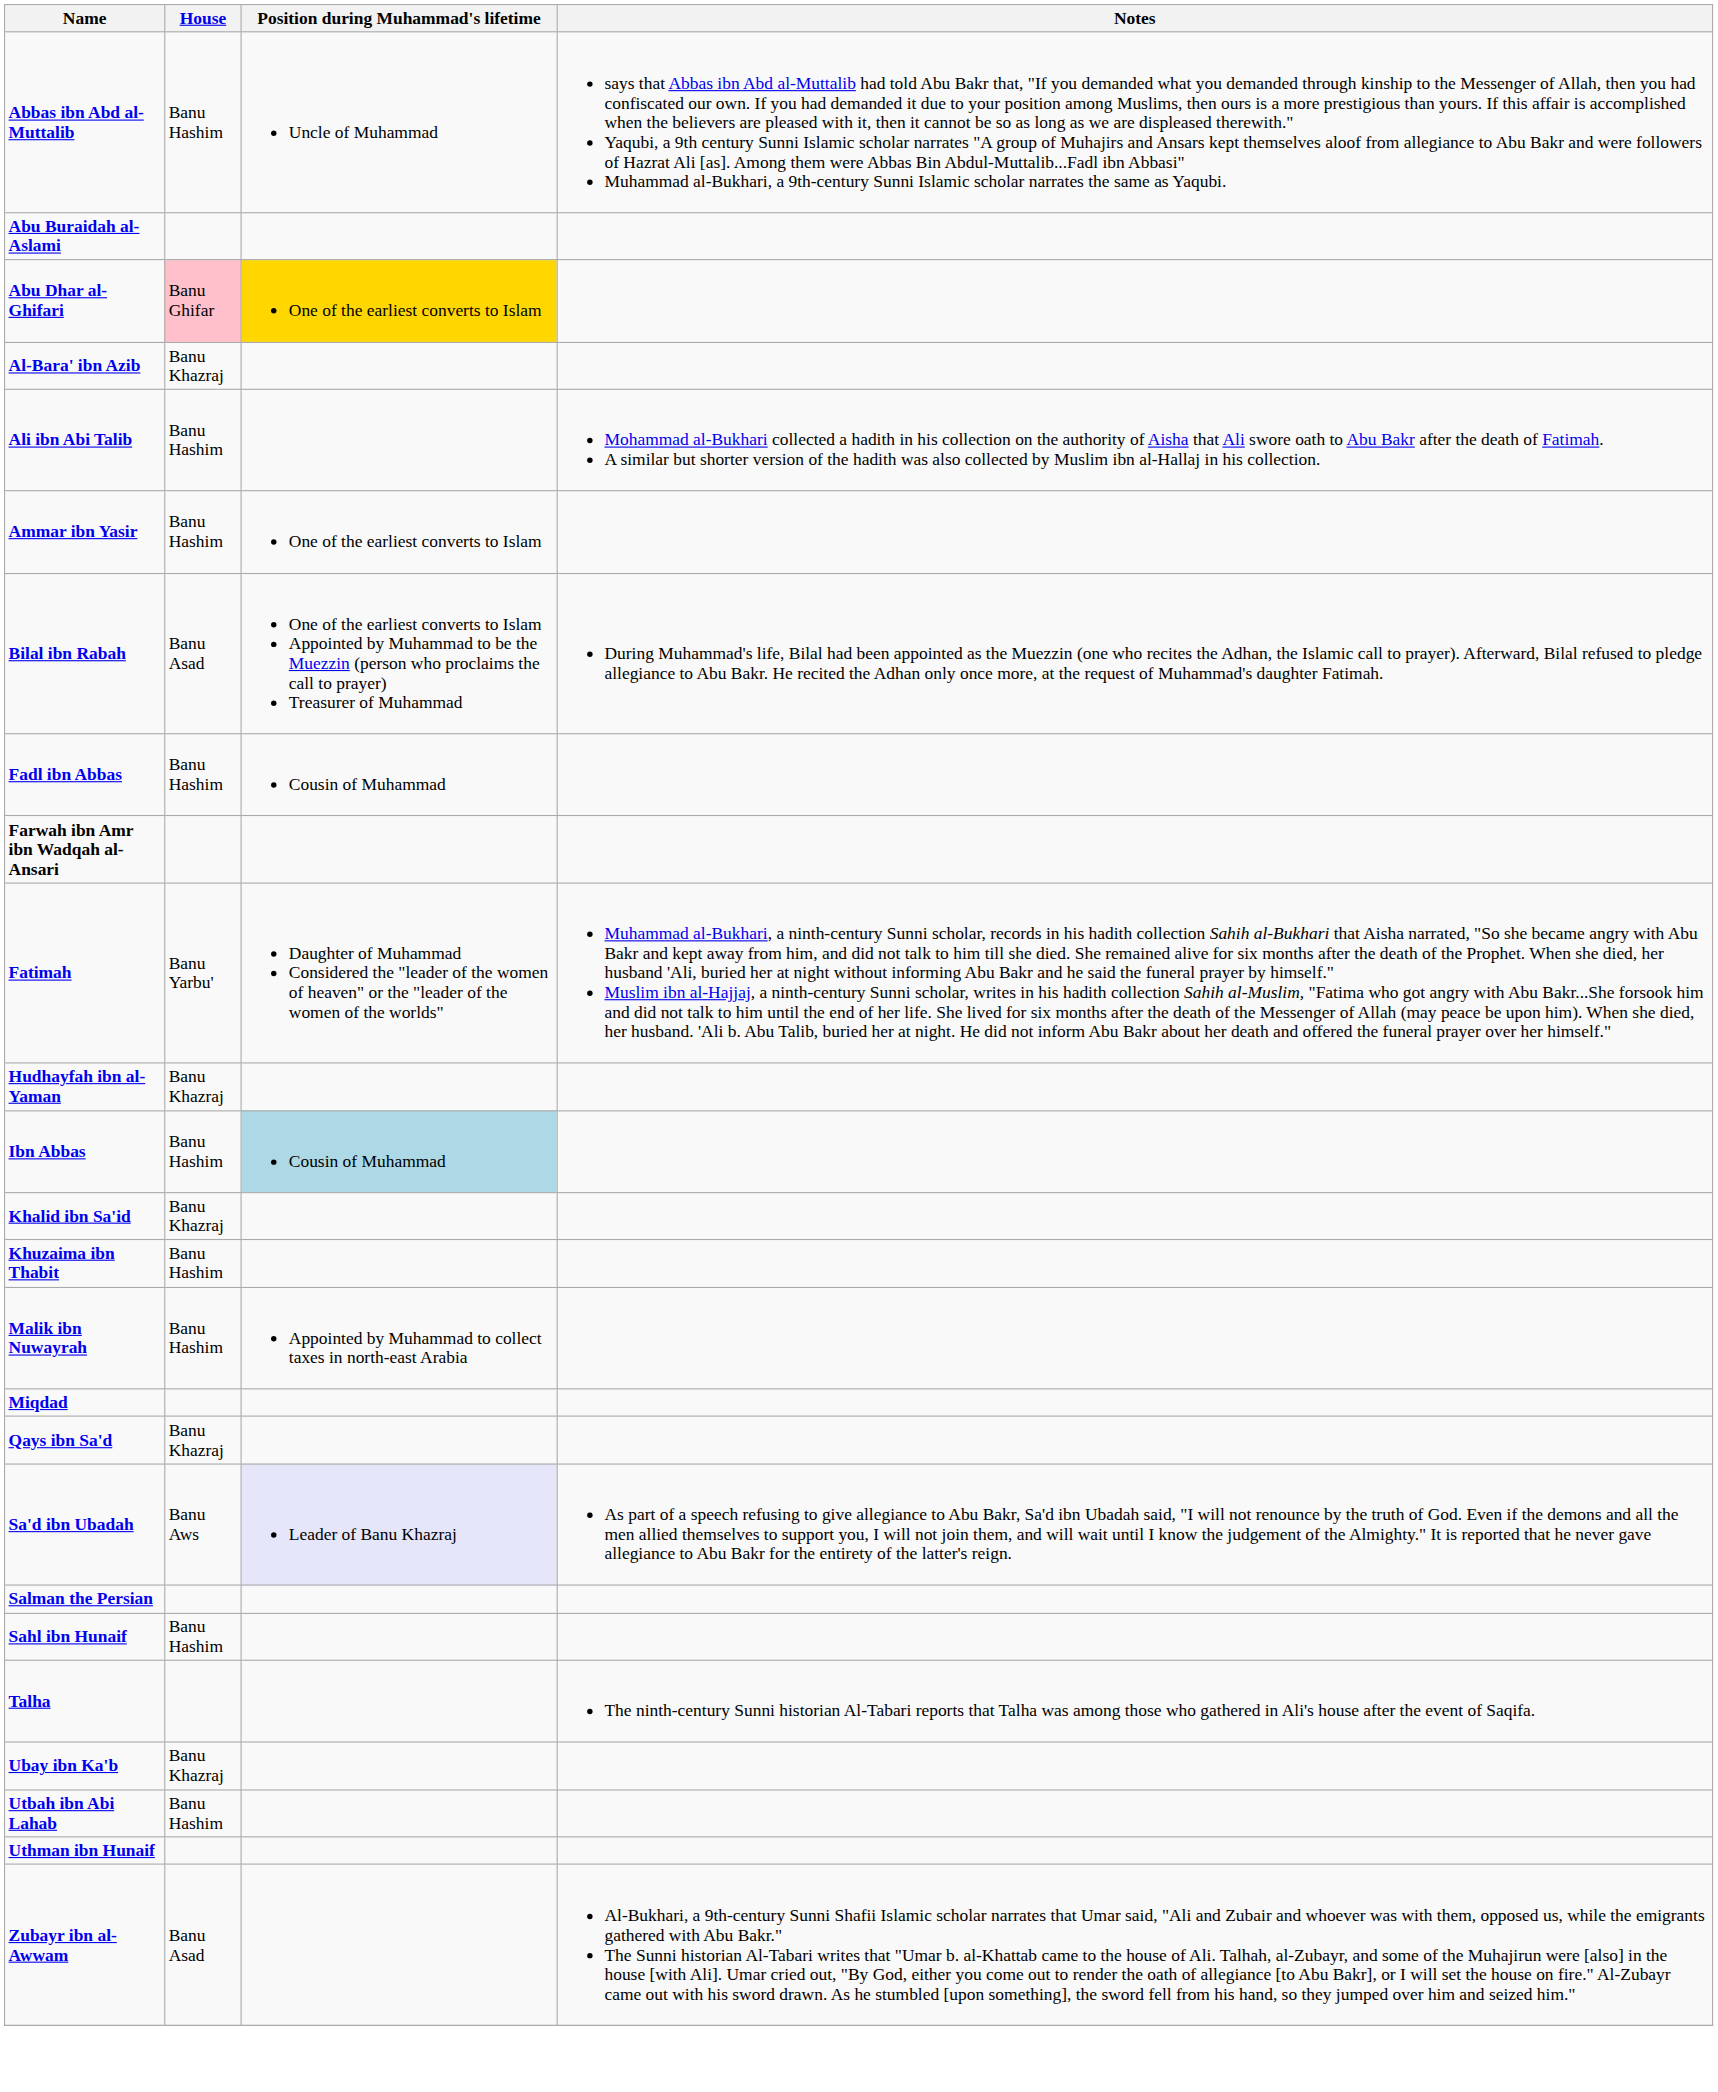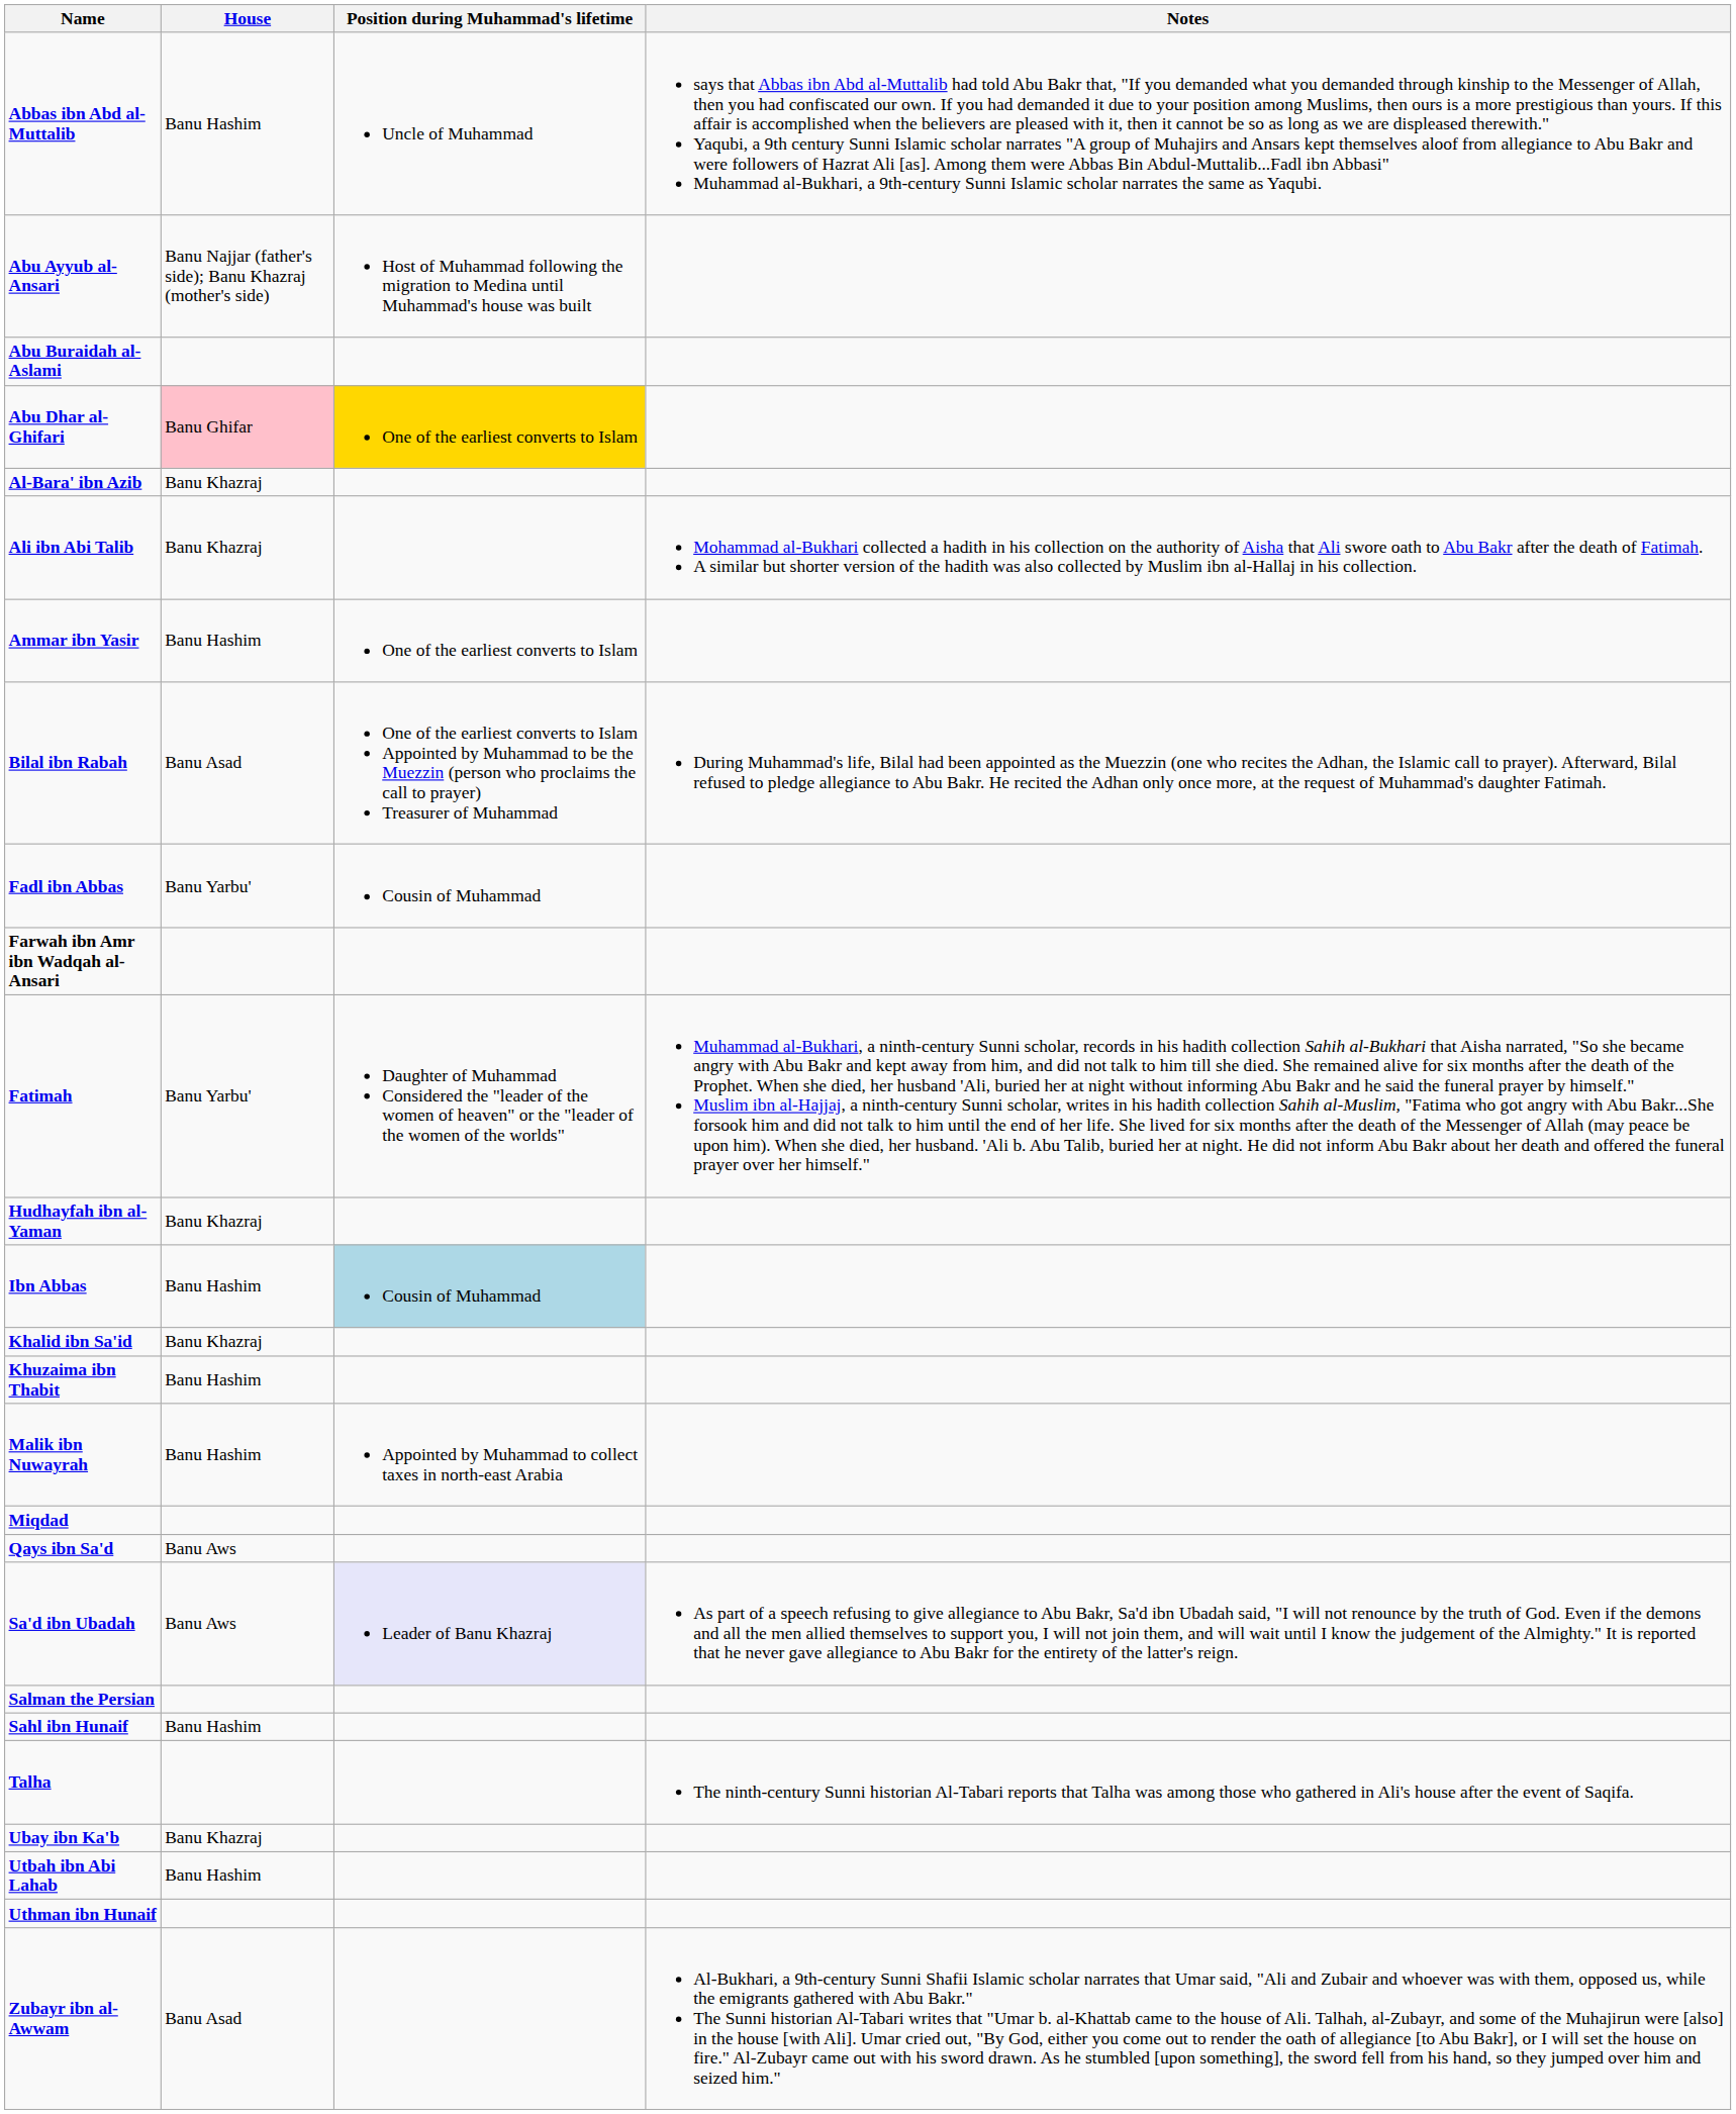 <table class="wikitable">
 <tr>
 <th>Name</th>
 <th><a href='#'>House</a></th>
 <th>Position during Muhammad's lifetime</th>
 <th>Notes</th>
 </tr>
 <tr>
 <td><strong><a href='#'>Abbas ibn Abd al-Muttalib</a></strong></td>
 <td>Banu Hashim</td>
 <td><br><ul><li>Uncle of Muhammad</li></ul></td>
 <td><br><ul><li> says that <a href='#'>Abbas ibn Abd al-Muttalib</a> had told Abu Bakr that, "If you demanded what you demanded through kinship to the Messenger of Allah, then you had confiscated our own. If you had demanded it due to your position among Muslims, then ours is a more prestigious than yours. If this affair is accomplished when the believers are pleased with it, then it cannot be so as long as we are displeased therewith."</li><li>Yaqubi, a 9th century Sunni Islamic scholar narrates "A group of Muhajirs and Ansars kept themselves aloof from allegiance to Abu Bakr and were followers of Hazrat Ali [as]. Among them were Abbas Bin Abdul-Muttalib...Fadl ibn Abbasi"</li><li>Muhammad al-Bukhari, a 9th-century Sunni Islamic scholar narrates the same as Yaqubi.</li></ul></td>
+</tr>
+<tr>
+<td><strong><a href='#'>Abu Ayyub al-Ansari</a></strong></td>
+<td>Banu Najjar (father's side); Banu Khazraj (mother's side)</td>
+<td><br><ul><li>Host of Muhammad following the migration to Medina until Muhammad's house was built</li></ul></td>
+<td></td>
 </tr>
 <tr>
 <td><strong><a href='#'>Abu Buraidah al-Aslami</a></strong></td>
 <td></td>
 <td></td>
 <td></td>
 </tr>
 <tr>
 <td><strong><a href='#'>Abu Dhar al-Ghifari</a></strong></td>
 <td style="background: pink;">Banu Ghifar</td>
 <td style="background: gold;"><br><ul><li>One of the earliest converts to Islam</li></ul></td>
 <td></td>
 </tr>
 <tr>
 <td><strong><a href='#'>Al-Bara' ibn Azib</a></strong></td>
 <td>Banu Khazraj</td>
 <td></td>
 <td></td>
 </tr>
 <tr>
 <td><strong><a href='#'>Ali ibn Abi Talib</a></strong></td>
-<td>Banu Hashim</td>
+<td>Banu Khazraj</td>
 <td></td>
 <td><br><ul><li><a href='#'>Mohammad al-Bukhari</a> collected a hadith in his collection on the authority of <a href='#'>Aisha</a> that <a href='#'>Ali</a> swore oath to <a href='#'>Abu Bakr</a> after the death of <a href='#'>Fatimah</a>.</li><li>A similar but shorter version of the hadith was also collected by Muslim ibn al-Hallaj in his collection.</li></ul></td>
 </tr>
 <tr>
 <td><strong><a href='#'>Ammar ibn Yasir</a></strong></td>
 <td>Banu Hashim</td>
 <td><br><ul><li>One of the earliest converts to Islam</li></ul></td>
 <td></td>
 </tr>
 <tr>
 <td><strong><a href='#'>Bilal ibn Rabah</a></strong></td>
 <td>Banu Asad</td>
 <td><br><ul><li>One of the earliest converts to Islam</li><li>Appointed by Muhammad to be the <a href='#'>Muezzin</a> (person who proclaims the call to prayer)</li><li>Treasurer of Muhammad</li></ul></td>
 <td><br><ul><li>During Muhammad's life, Bilal had been appointed as the Muezzin (one who recites the Adhan, the Islamic call to prayer). Afterward, Bilal refused to pledge allegiance to Abu Bakr. He recited the Adhan only once more, at the request of Muhammad's daughter Fatimah.</li></ul></td>
 </tr>
 <tr>
 <td><strong><a href='#'>Fadl ibn Abbas</a></strong></td>
-<td>Banu Hashim</td>
+<td>Banu Yarbu'</td>
 <td><br><ul><li>Cousin of Muhammad</li></ul></td>
 <td></td>
 </tr>
 <tr>
 <td><strong>Farwah ibn Amr ibn Wadqah al-Ansari</strong></td>
 <td></td>
 <td></td>
 <td></td>
 </tr>
 <tr>
 <td><strong><a href='#'>Fatimah</a></strong></td>
 <td>Banu Yarbu'</td>
 <td><br><ul><li>Daughter of Muhammad</li><li>Considered the "leader of the women of heaven" or the "leader of the women of the worlds"</li></ul></td>
 <td><br><ul><li><a href='#'>Muhammad al-Bukhari</a>, a ninth-century Sunni scholar, records in his hadith collection <em>Sahih al-Bukhari</em> that Aisha narrated<em>,</em> "So she became angry with Abu Bakr and kept away from him, and did not talk to him till she died. She remained alive for six months after the death of the Prophet. When she died, her husband 'Ali, buried her at night without informing Abu Bakr and he said the funeral prayer by himself."</li><li><a href='#'>Muslim ibn al-Hajjaj</a>, a ninth-century Sunni scholar, writes in his hadith collection <em>Sahih al-Muslim,</em> "Fatima who got angry with Abu Bakr...She forsook him and did not talk to him until the end of her life. She lived for six months after the death of the Messenger of Allah (may peace be upon him). When she died, her husband. 'Ali b. Abu Talib, buried her at night. He did not inform Abu Bakr about her death and offered the funeral prayer over her himself."</li></ul></td>
 </tr>
 <tr>
 <td><strong><a href='#'>Hudhayfah ibn al-Yaman</a></strong></td>
 <td>Banu Khazraj</td>
 <td></td>
 <td></td>
 </tr>
 <tr>
 <td><strong><a href='#'>Ibn Abbas</a></strong></td>
 <td>Banu Hashim</td>
 <td style="background: lightblue;"><br><ul><li>Cousin of Muhammad</li></ul></td>
 <td></td>
 </tr>
 <tr>
 <td><strong><a href='#'>Khalid ibn Sa'id</a></strong></td>
 <td>Banu Khazraj</td>
 <td></td>
 <td></td>
 </tr>
 <tr>
 <td><strong><a href='#'>Khuzaima ibn Thabit</a></strong></td>
 <td>Banu Hashim</td>
 <td></td>
 <td></td>
 </tr>
 <tr>
 <td><strong><a href='#'>Malik ibn Nuwayrah</a></strong></td>
 <td>Banu Hashim</td>
 <td><br><ul><li>Appointed by Muhammad to collect taxes in north-east Arabia</li></ul></td>
 <td></td>
 </tr>
 <tr>
 <td><strong><a href='#'>Miqdad</a></strong></td>
 <td></td>
 <td></td>
 <td></td>
 </tr>
 <tr>
 <td><strong><a href='#'>Qays ibn Sa'd</a></strong></td>
-<td>Banu Khazraj</td>
+<td>Banu Aws</td>
 <td></td>
 <td></td>
 </tr>
 <tr>
 <td><strong><a href='#'>Sa'd ibn Ubadah</a></strong></td>
 <td>Banu Aws</td>
 <td style="background: lavender;"><br><ul><li>Leader of Banu Khazraj</li></ul></td>
 <td><br><ul><li>As part of a speech refusing to give allegiance to Abu Bakr, Sa'd ibn Ubadah said, "I will not renounce by the truth of God. Even if the demons and all the men allied themselves to support you, I will not join them, and will wait until I know the judgement of the Almighty." It is reported that he never gave allegiance to Abu Bakr for the entirety of the latter's reign.</li></ul></td>
 </tr>
 <tr>
 <td><strong><a href='#'>Salman the Persian</a></strong></td>
 <td></td>
 <td></td>
 <td></td>
 </tr>
 <tr>
 <td><strong><a href='#'>Sahl ibn Hunaif</a></strong></td>
 <td>Banu Hashim</td>
 <td></td>
 <td></td>
 </tr>
 <tr>
 <td><strong><a href='#'>Talha</a></strong></td>
 <td></td>
 <td></td>
 <td><br><ul><li>The ninth-century Sunni historian Al-Tabari reports that Talha was among those who gathered in Ali's house after the event of Saqifa.</li></ul></td>
 </tr>
 <tr>
 <td><strong><a href='#'>Ubay ibn Ka'b</a></strong></td>
 <td>Banu Khazraj</td>
 <td></td>
 <td></td>
 </tr>
 <tr>
 <td><strong><a href='#'>Utbah ibn Abi Lahab</a></strong></td>
 <td>Banu Hashim</td>
 <td></td>
 <td></td>
 </tr>
 <tr>
 <td><strong><a href='#'>Uthman ibn Hunaif</a></strong></td>
 <td></td>
 <td></td>
 <td></td>
 </tr>
 <tr>
 <td><strong><a href='#'>Zubayr ibn al-Awwam</a></strong></td>
 <td>Banu Asad</td>
 <td></td>
 <td><br><ul><li>Al-Bukhari, a 9th-century Sunni Shafii Islamic scholar narrates that Umar said, "Ali and Zubair and whoever was with them, opposed us, while the emigrants gathered with Abu Bakr."</li><li>The Sunni historian Al-Tabari writes that "Umar b. al-Khattab came to the house of Ali. Talhah, al-Zubayr, and some of the Muhajirun were [also] in the house [with Ali]. Umar cried out, "By God, either you come out to render the oath of allegiance [to Abu Bakr], or I will set the house on fire." Al-Zubayr came out with his sword drawn. As he stumbled [upon something], the sword fell from his hand, so they jumped over him and seized him."</li></ul></td>
 </tr>
 <tr>
 </tr>
 </table>
